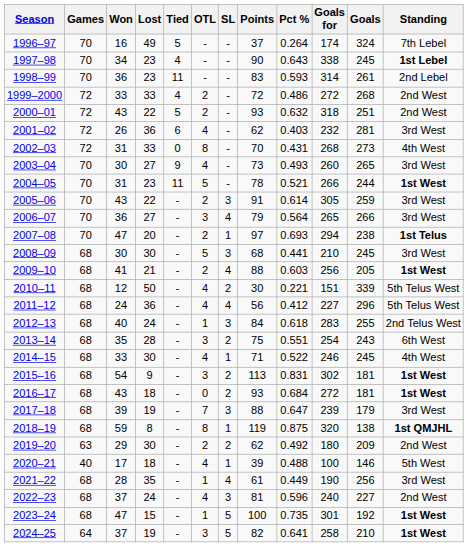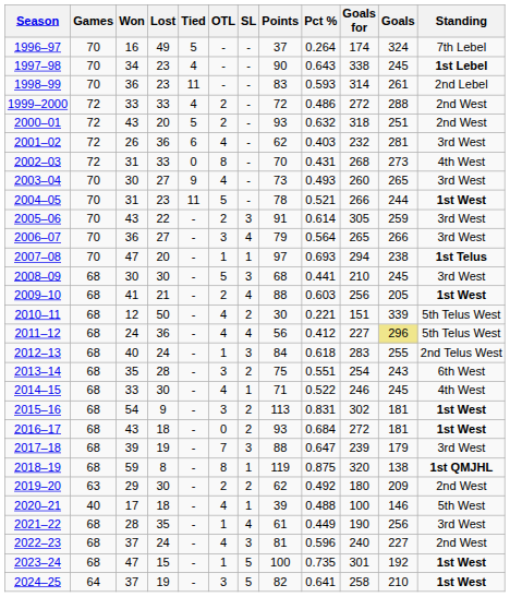 <table class="wikitable" style="text-align: center">
 <tr>
 <th><a href='#'>Season</a></th>
 <th>Games</th>
 <th>Won</th>
 <th>Lost</th>
 <th>Tied</th>
 <th>OTL</th>
 <th>SL</th>
 <th>Points</th>
 <th>Pct %</th>
 <th>Goals<br>for</th>
 <th>Goals<br></th>
 <th>Standing</th>
 </tr>
 <tr>
 <td><a href='#'>1996–97</a></td>
 <td>70</td>
 <td>16</td>
 <td>49</td>
 <td>5</td>
 <td>-</td>
 <td>-</td>
 <td>37</td>
 <td>0.264</td>
 <td>174</td>
 <td>324</td>
 <td>7th Lebel</td>
 </tr>
 <tr>
 <td><a href='#'>1997–98</a></td>
 <td>70</td>
 <td>34</td>
 <td>23</td>
 <td>4</td>
 <td>-</td>
 <td>-</td>
 <td>90</td>
 <td>0.643</td>
 <td>338</td>
 <td>245</td>
 <td><strong>1st Lebel</strong></td>
 </tr>
 <tr>
 <td><a href='#'>1998–99</a></td>
 <td>70</td>
 <td>36</td>
 <td>23</td>
 <td>11</td>
 <td>-</td>
 <td>-</td>
 <td>83</td>
 <td>0.593</td>
 <td>314</td>
 <td>261</td>
 <td>2nd Lebel</td>
 </tr>
 <tr>
 <td><a href='#'>1999–2000</a></td>
 <td>72</td>
 <td>33</td>
 <td>33</td>
 <td>4</td>
 <td>2</td>
 <td>-</td>
 <td>72</td>
 <td>0.486</td>
 <td>272</td>
-<td>268</td>
+<td>288</td>
 <td>2nd West</td>
 </tr>
 <tr>
 <td><a href='#'>2000–01</a></td>
 <td>72</td>
 <td>43</td>
-<td>22</td>
+<td>20</td>
 <td>5</td>
 <td>2</td>
 <td>-</td>
 <td>93</td>
 <td>0.632</td>
 <td>318</td>
 <td>251</td>
 <td>2nd West</td>
 </tr>
 <tr>
 <td><a href='#'>2001–02</a></td>
 <td>72</td>
 <td>26</td>
 <td>36</td>
 <td>6</td>
 <td>4</td>
 <td>-</td>
 <td>62</td>
 <td>0.403</td>
 <td>232</td>
 <td>281</td>
 <td>3rd West</td>
 </tr>
 <tr>
 <td><a href='#'>2002–03</a></td>
 <td>72</td>
 <td>31</td>
 <td>33</td>
 <td>0</td>
 <td>8</td>
 <td>-</td>
 <td>70</td>
 <td>0.431</td>
 <td>268</td>
 <td>273</td>
 <td>4th West</td>
 </tr>
 <tr>
 <td><a href='#'>2003–04</a></td>
 <td>70</td>
 <td>30</td>
 <td>27</td>
 <td>9</td>
 <td>4</td>
 <td>-</td>
 <td>73</td>
 <td>0.493</td>
 <td>260</td>
 <td>265</td>
 <td>3rd West</td>
 </tr>
 <tr>
 <td><a href='#'>2004–05</a></td>
 <td>70</td>
 <td>31</td>
 <td>23</td>
 <td>11</td>
 <td>5</td>
 <td>-</td>
 <td>78</td>
 <td>0.521</td>
 <td>266</td>
 <td>244</td>
 <td><strong>1st West</strong></td>
 </tr>
 <tr>
 <td><a href='#'>2005–06</a></td>
 <td>70</td>
 <td>43</td>
 <td>22</td>
 <td>-</td>
 <td>2</td>
 <td>3</td>
 <td>91</td>
 <td>0.614</td>
 <td>305</td>
 <td>259</td>
 <td>3rd West</td>
 </tr>
 <tr>
 <td><a href='#'>2006–07</a></td>
 <td>70</td>
 <td>36</td>
 <td>27</td>
 <td>-</td>
 <td>3</td>
 <td>4</td>
 <td>79</td>
 <td>0.564</td>
 <td>265</td>
 <td>266</td>
 <td>3rd West</td>
 </tr>
 <tr>
 <td><a href='#'>2007–08</a></td>
 <td>70</td>
 <td>47</td>
 <td>20</td>
 <td>-</td>
-<td>2</td>
+<td>1</td>
 <td>1</td>
 <td>97</td>
 <td>0.693</td>
 <td>294</td>
 <td>238</td>
 <td><strong>1st Telus</strong></td>
 </tr>
 <tr>
 <td><a href='#'>2008–09</a></td>
 <td>68</td>
 <td>30</td>
 <td>30</td>
 <td>-</td>
 <td>5</td>
 <td>3</td>
 <td>68</td>
 <td>0.441</td>
 <td>210</td>
 <td>245</td>
 <td>3rd West</td>
 </tr>
 <tr>
 <td><a href='#'>2009–10</a></td>
 <td>68</td>
 <td>41</td>
 <td>21</td>
 <td>-</td>
 <td>2</td>
 <td>4</td>
 <td>88</td>
 <td>0.603</td>
 <td>256</td>
 <td>205</td>
 <td><strong>1st West</strong></td>
 </tr>
 <tr>
 <td><a href='#'>2010–11</a></td>
 <td>68</td>
 <td>12</td>
 <td>50</td>
 <td>-</td>
 <td>4</td>
 <td>2</td>
 <td>30</td>
 <td>0.221</td>
 <td>151</td>
 <td>339</td>
 <td>5th Telus West</td>
 </tr>
 <tr>
 <td><a href='#'>2011–12</a></td>
 <td>68</td>
 <td>24</td>
 <td>36</td>
 <td>-</td>
 <td>4</td>
 <td>4</td>
 <td>56</td>
 <td>0.412</td>
 <td>227</td>
-<td>296</td>
+<td style="background: khaki;">296</td>
 <td>5th Telus West</td>
 </tr>
 <tr>
 <td><a href='#'>2012–13</a></td>
 <td>68</td>
 <td>40</td>
 <td>24</td>
 <td>-</td>
 <td>1</td>
 <td>3</td>
 <td>84</td>
 <td>0.618</td>
 <td>283</td>
 <td>255</td>
 <td>2nd Telus West</td>
 </tr>
 <tr>
 <td><a href='#'>2013–14</a></td>
 <td>68</td>
 <td>35</td>
 <td>28</td>
 <td>-</td>
 <td>3</td>
 <td>2</td>
 <td>75</td>
 <td>0.551</td>
 <td>254</td>
 <td>243</td>
 <td>6th West</td>
 </tr>
 <tr>
 <td><a href='#'>2014–15</a></td>
 <td>68</td>
 <td>33</td>
 <td>30</td>
 <td>-</td>
 <td>4</td>
 <td>1</td>
 <td>71</td>
 <td>0.522</td>
 <td>246</td>
 <td>245</td>
 <td>4th West</td>
 </tr>
 <tr>
 <td><a href='#'>2015–16</a></td>
 <td>68</td>
 <td>54</td>
 <td>9</td>
 <td>-</td>
 <td>3</td>
 <td>2</td>
 <td>113</td>
 <td>0.831</td>
 <td>302</td>
 <td>181</td>
 <td><strong>1st West</strong></td>
 </tr>
 <tr>
 <td><a href='#'>2016–17</a></td>
 <td>68</td>
 <td>43</td>
 <td>18</td>
 <td>-</td>
 <td>0</td>
 <td>2</td>
 <td>93</td>
 <td>0.684</td>
 <td>272</td>
 <td>181</td>
 <td><strong>1st West</strong></td>
 </tr>
 <tr>
 <td><a href='#'>2017–18</a></td>
 <td>68</td>
 <td>39</td>
 <td>19</td>
 <td>-</td>
 <td>7</td>
 <td>3</td>
 <td>88</td>
 <td>0.647</td>
 <td>239</td>
 <td>179</td>
 <td>3rd West</td>
 </tr>
 <tr>
 <td><a href='#'>2018–19</a></td>
 <td>68</td>
 <td>59</td>
 <td>8</td>
 <td>-</td>
 <td>8</td>
 <td>1</td>
 <td>119</td>
 <td>0.875</td>
 <td>320</td>
 <td>138</td>
 <td><strong>1st QMJHL</strong></td>
 </tr>
 <tr>
 <td><a href='#'>2019–20</a></td>
 <td>63</td>
 <td>29</td>
 <td>30</td>
 <td>-</td>
 <td>2</td>
 <td>2</td>
 <td>62</td>
 <td>0.492</td>
 <td>180</td>
 <td>209</td>
 <td>2nd West</td>
 </tr>
 <tr>
 <td><a href='#'>2020–21</a></td>
 <td>40</td>
 <td>17</td>
 <td>18</td>
 <td>-</td>
 <td>4</td>
 <td>1</td>
 <td>39</td>
 <td>0.488</td>
 <td>100</td>
 <td>146</td>
 <td>5th West</td>
 </tr>
 <tr>
 <td><a href='#'>2021–22</a></td>
 <td>68</td>
 <td>28</td>
 <td>35</td>
 <td>-</td>
 <td>1</td>
 <td>4</td>
 <td>61</td>
 <td>0.449</td>
 <td>190</td>
 <td>256</td>
 <td>3rd West</td>
 </tr>
 <tr>
 <td><a href='#'>2022–23</a></td>
 <td>68</td>
 <td>37</td>
 <td>24</td>
 <td>-</td>
 <td>4</td>
 <td>3</td>
 <td>81</td>
 <td>0.596</td>
 <td>240</td>
 <td>227</td>
 <td>2nd West</td>
 </tr>
 <tr>
 <td><a href='#'>2023–24</a></td>
 <td>68</td>
 <td>47</td>
 <td>15</td>
 <td>-</td>
 <td>1</td>
 <td>5</td>
 <td>100</td>
 <td>0.735</td>
 <td>301</td>
 <td>192</td>
 <td><strong>1st West</strong></td>
 </tr>
 <tr>
 <td><a href='#'>2024–25</a></td>
 <td>64</td>
 <td>37</td>
 <td>19</td>
 <td>-</td>
 <td>3</td>
 <td>5</td>
 <td>82</td>
 <td>0.641</td>
 <td>258</td>
 <td>210</td>
 <td><strong>1st West</strong></td>
 </tr>
 </table>
